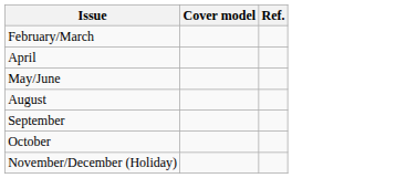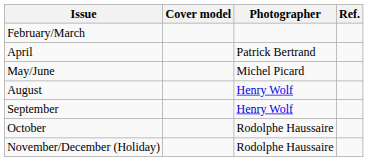 <table class="wikitable">
 <tr>
 <th>Issue</th>
 <th>Cover model</th>
+<th>Photographer</th>
 <th>Ref.</th>
 </tr>
 <tr>
 <td>February/March</td>
 <td></td>
 <td></td>
+<td></td>
 </tr>
 <tr>
 <td>April</td>
 <td></td>
+<td>Patrick Bertrand</td>
 <td></td>
 </tr>
 <tr>
 <td>May/June</td>
 <td></td>
+<td>Michel Picard</td>
 <td></td>
 </tr>
 <tr>
 <td>August</td>
 <td></td>
+<td><a href='#'>Henry Wolf</a></td>
 <td></td>
 </tr>
 <tr>
 <td>September</td>
 <td></td>
+<td><a href='#'>Henry Wolf</a></td>
 <td></td>
 </tr>
 <tr>
 <td>October</td>
 <td></td>
+<td>Rodolphe Haussaire</td>
 <td></td>
 </tr>
 <tr>
 <td>November/December (Holiday)</td>
 <td></td>
+<td>Rodolphe Haussaire</td>
 <td></td>
 </tr>
 </table>
